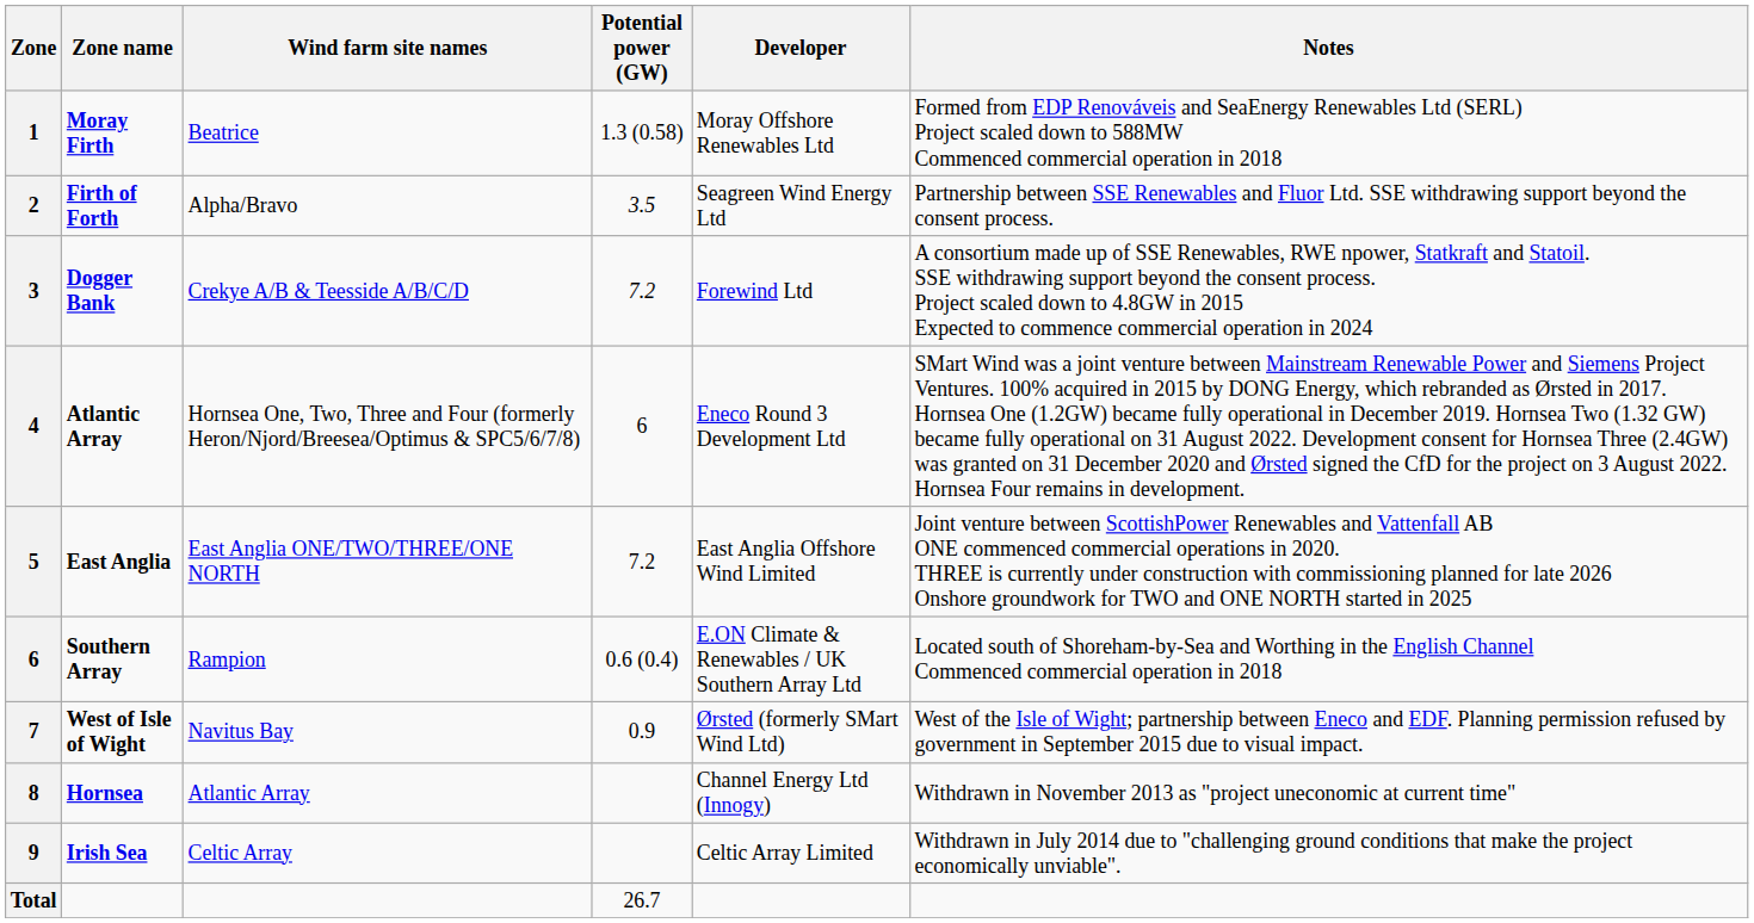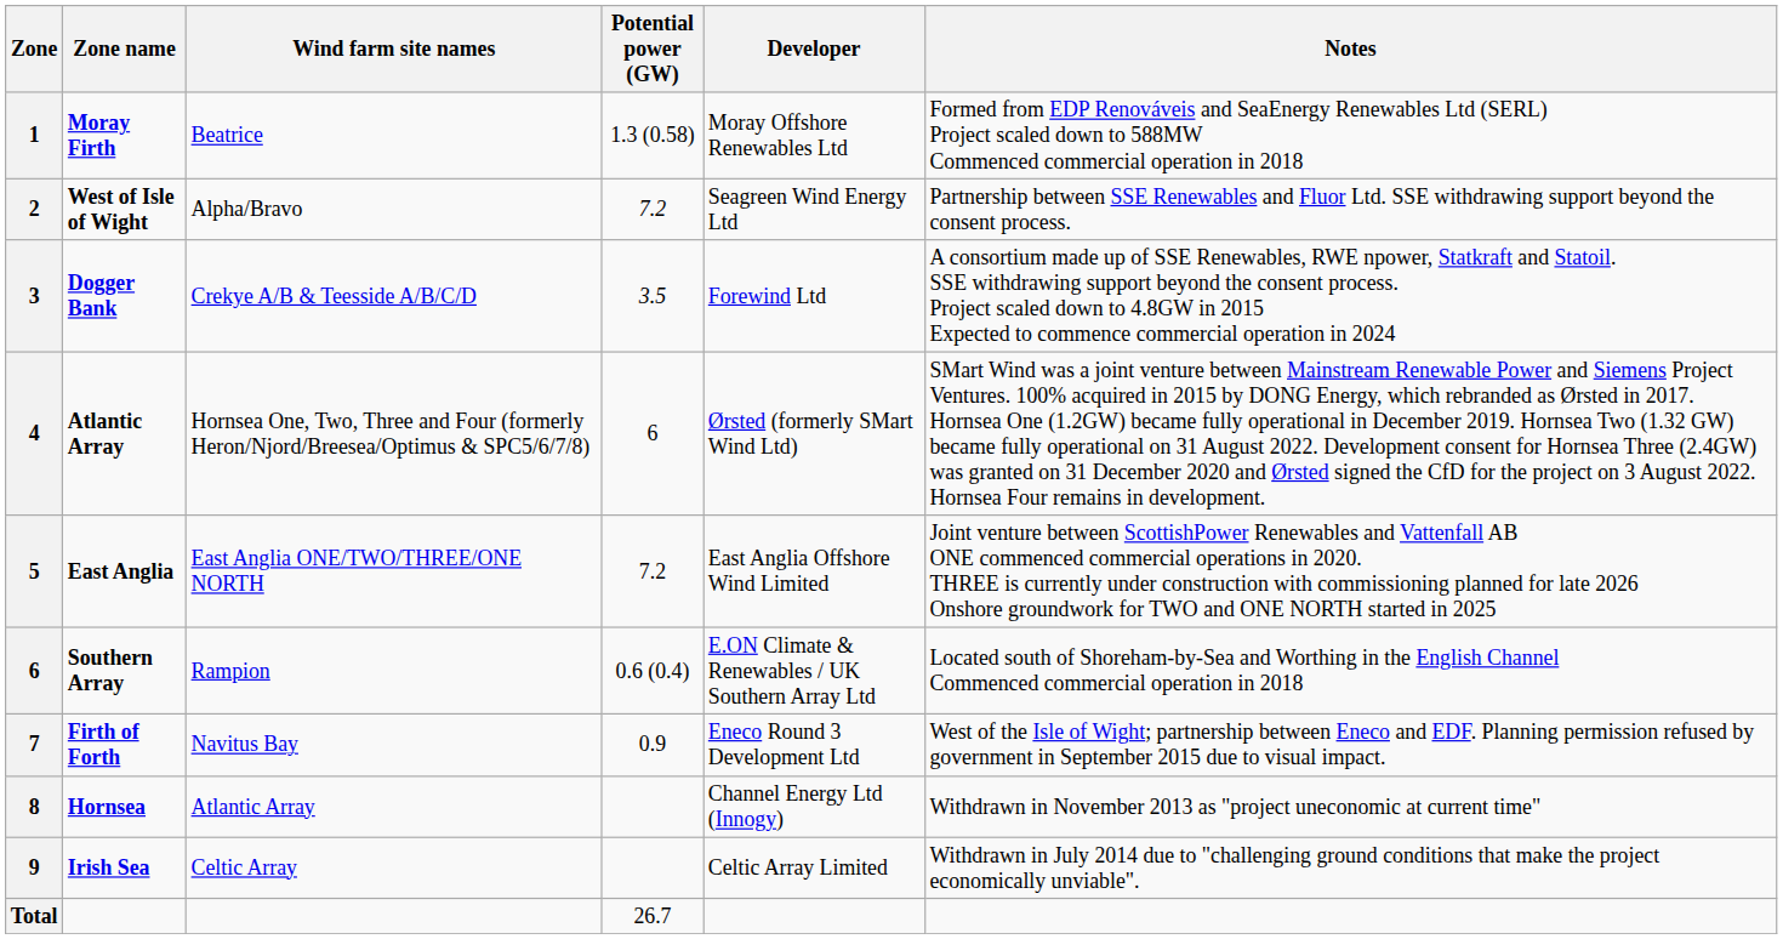 <table class="wikitable collapsible sortable" style="font-size:95%;">
 <tr>
 <th>Zone</th>
 <th>Zone name</th>
 <th>Wind farm site names</th>
 <th>Potential<br>power (GW)</th>
 <th>Developer</th>
 <th class="unsortable">Notes</th>
 </tr>
 <tr>
 <th>1</th>
 <td><strong><a href='#'>Moray Firth</a></strong></td>
 <td><a href='#'>Beatrice</a></td>
 <td style="text-align:center;">1.3 (0.58)</td>
 <td>Moray Offshore Renewables Ltd</td>
 <td>Formed from <a href='#'>EDP Renováveis</a> and SeaEnergy Renewables Ltd (SERL)<br>Project scaled down to 588MW<br>Commenced commercial operation in 2018</td>
 </tr>
 <tr>
 <th>2</th>
-<td><strong><a href='#'>Firth of Forth</a></strong></td>
+<td><strong>West of Isle of Wight</strong></td>
 <td>Alpha/Bravo</td>
-<td style="text-align:center;"><em>3.5</em></td>
+<td style="text-align:center;"><em>7.2</em></td>
 <td>Seagreen Wind Energy Ltd</td>
 <td>Partnership between <a href='#'>SSE Renewables</a> and <a href='#'>Fluor</a> Ltd. SSE withdrawing support beyond the consent process.</td>
 </tr>
 <tr>
 <th>3</th>
 <td><strong><a href='#'>Dogger Bank</a></strong></td>
 <td><a href='#'>Crekye A/B & Teesside A/B/C/D</a></td>
-<td style="text-align:center;"><em>7.2</em></td>
+<td style="text-align:center;"><em>3.5</em></td>
 <td><a href='#'>Forewind</a> Ltd</td>
 <td>A consortium made up of SSE Renewables, RWE npower, <a href='#'>Statkraft</a> and <a href='#'>Statoil</a>.<br>SSE withdrawing support beyond the consent process.<br>Project scaled down to 4.8GW in 2015<br>Expected to commence commercial operation in 2024</td>
 </tr>
 <tr>
 <th>4</th>
 <td><strong>Atlantic Array</strong></td>
 <td>Hornsea One, Two, Three and Four (formerly Heron/Njord/Breesea/Optimus & SPC5/6/7/8)</td>
 <td style="text-align:center;">6</td>
-<td><a href='#'>Eneco</a> Round 3 Development Ltd</td>
+<td><a href='#'>Ørsted</a> (formerly SMart Wind Ltd)</td>
 <td>SMart Wind was a joint venture between <a href='#'>Mainstream Renewable Power</a> and <a href='#'>Siemens</a> Project Ventures. 100% acquired in 2015 by DONG Energy, which rebranded as Ørsted in 2017.<br>Hornsea One (1.2GW) became fully operational in December 2019. Hornsea Two (1.32 GW) became fully operational on 31 August 2022. Development consent for Hornsea Three (2.4GW) was granted on 31 December 2020 and <a href='#'>Ørsted</a> signed the CfD for the project on 3 August 2022. Hornsea Four remains in development.</td>
 </tr>
 <tr>
 <th>5</th>
 <td><strong>East Anglia</strong></td>
 <td><a href='#'>East Anglia ONE/TWO/THREE/ONE NORTH</a></td>
 <td style="text-align:center;">7.2</td>
 <td>East Anglia Offshore Wind Limited</td>
 <td>Joint venture between <a href='#'>ScottishPower</a> Renewables and <a href='#'>Vattenfall</a> AB<br>ONE commenced commercial operations in 2020.<br>THREE is currently under construction with commissioning planned for late 2026<br>Onshore groundwork for TWO and ONE NORTH started in 2025<br></td>
 </tr>
 <tr>
 <th>6</th>
 <td><strong>Southern Array</strong></td>
 <td><a href='#'>Rampion</a></td>
 <td style="text-align:center;">0.6 (0.4)</td>
 <td><a href='#'>E.ON</a> Climate & Renewables / UK Southern Array Ltd</td>
 <td>Located south of Shoreham-by-Sea and Worthing in the <a href='#'>English Channel</a><br>Commenced commercial operation in 2018</td>
 </tr>
 <tr>
 <th>7</th>
-<td><strong>West of Isle of Wight</strong></td>
+<td><strong><a href='#'>Firth of Forth</a></strong></td>
 <td><a href='#'>Navitus Bay</a></td>
 <td style="text-align:center;">0.9</td>
-<td><a href='#'>Ørsted</a> (formerly SMart Wind Ltd)</td>
+<td><a href='#'>Eneco</a> Round 3 Development Ltd</td>
 <td>West of the <a href='#'>Isle of Wight</a>; partnership between <a href='#'>Eneco</a> and <a href='#'>EDF</a>. Planning permission refused by government in September 2015 due to visual impact.</td>
 </tr>
 <tr>
 <th>8</th>
 <td><strong><a href='#'>Hornsea</a></strong></td>
 <td><a href='#'>Atlantic Array</a></td>
 <td style="text-align:center;"></td>
 <td>Channel Energy Ltd (<a href='#'>Innogy</a>)</td>
 <td>Withdrawn in November 2013 as "project uneconomic at current time"</td>
 </tr>
 <tr>
 <th>9</th>
 <td><strong><a href='#'>Irish Sea</a></strong></td>
 <td><a href='#'>Celtic Array</a></td>
 <td style="text-align:center;"></td>
 <td>Celtic Array Limited</td>
 <td>Withdrawn in July 2014 due to "challenging ground conditions that make the project economically unviable".</td>
 </tr>
 <tr class="sortbottom">
 <th>Total</th>
 <td></td>
 <td></td>
 <td style="text-align:center;">26.7</td>
 <td></td>
 <td></td>
 </tr>
 </table>
